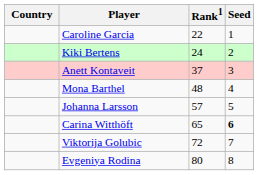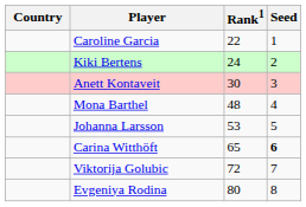 <table class="wikitable" border="1">
 <tr>
 <th width="70">Country</th>
 <th width="175">Player</th>
 <th>Rank<sup>1</sup></th>
 <th>Seed</th>
 </tr>
 <tr>
 <td></td>
 <td><a href='#'>Caroline Garcia</a></td>
 <td>22</td>
 <td>1</td>
 </tr>
 <tr style="background:#cfc;">
 <td></td>
 <td><a href='#'>Kiki Bertens</a></td>
 <td>24</td>
 <td>2</td>
 </tr>
 <tr style="background:#fcc;">
 <td></td>
 <td><a href='#'>Anett Kontaveit</a></td>
-<td>37</td>
+<td>30</td>
 <td>3</td>
 </tr>
 <tr>
 <td></td>
 <td><a href='#'>Mona Barthel</a></td>
 <td>48</td>
 <td>4</td>
 </tr>
 <tr>
 <td></td>
 <td><a href='#'>Johanna Larsson</a></td>
-<td>57</td>
+<td>53</td>
 <td>5</td>
 </tr>
 <tr>
 <td></td>
 <td><a href='#'>Carina Witthöft</a></td>
 <td>65</td>
 <td><strong>6</strong></td>
 </tr>
 <tr>
 <td></td>
 <td><a href='#'>Viktorija Golubic</a></td>
 <td>72</td>
 <td>7</td>
 </tr>
 <tr>
 <td></td>
 <td><a href='#'>Evgeniya Rodina</a></td>
 <td>80</td>
 <td>8</td>
 </tr>
 </table>
